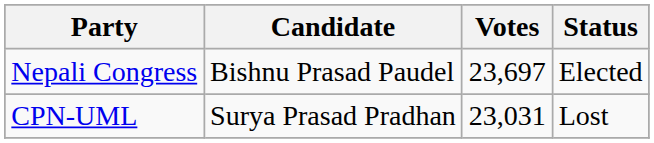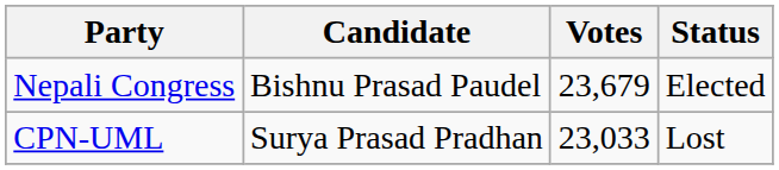 <table class="wikitable">
 <tr>
 <th>Party</th>
 <th>Candidate</th>
 <th>Votes</th>
 <th>Status</th>
 </tr>
 <tr>
 <td><a href='#'>Nepali Congress</a></td>
 <td>Bishnu Prasad Paudel</td>
-<td>23,697</td>
+<td>23,679</td>
 <td>Elected</td>
 </tr>
 <tr>
 <td><a href='#'>CPN-UML</a></td>
 <td>Surya Prasad Pradhan</td>
-<td>23,031</td>
+<td>23,033</td>
 <td>Lost</td>
 </tr>
 </table>
